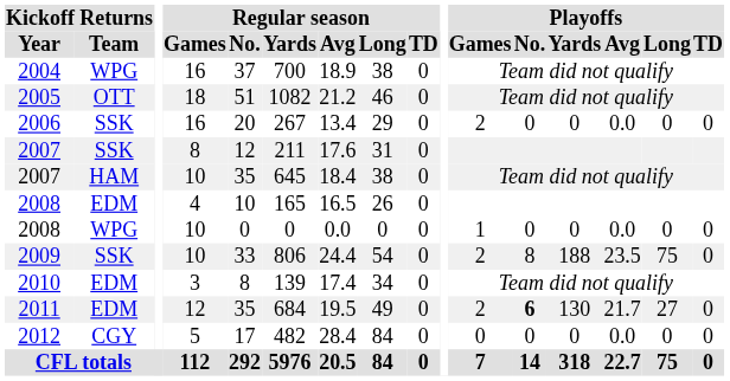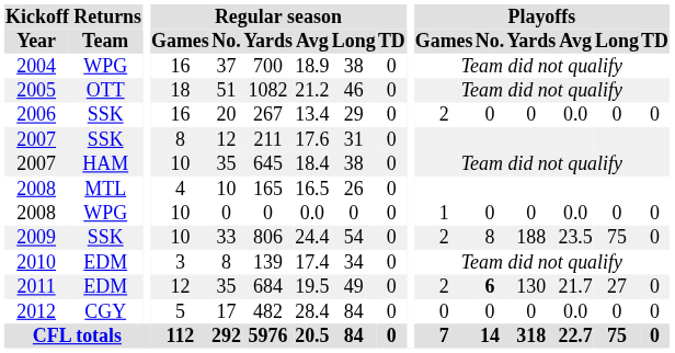 <table BORDER="0" CELLPADDING="1" CELLSPACING="0" width="65%" style="text-align:center">
 <tr bgcolor="#e0e0e0">
 <th colspan="2">Kickoff Returns</th>
 <th rowspan="99" bgcolor="#ffffff"> </th>
 <th colspan="6">Regular season</th>
 <th rowspan="99" bgcolor="#ffffff"> </th>
 <th colspan="6">Playoffs</th>
 </tr>
 <tr bgcolor="#e0e0e0">
 <th>Year</th>
 <th>Team</th>
 <th>Games</th>
 <th>No.</th>
 <th>Yards</th>
 <th>Avg</th>
 <th>Long</th>
 <th>TD</th>
 <th>Games</th>
 <th>No.</th>
 <th>Yards</th>
 <th>Avg</th>
 <th>Long</th>
 <th>TD</th>
 </tr>
 <tr ALIGN="center">
 <td><a href='#'>2004</a></td>
 <td><a href='#'>WPG</a></td>
 <td>16</td>
 <td>37</td>
 <td>700</td>
 <td>18.9</td>
 <td>38</td>
 <td>0</td>
 <td colspan="6"><em>Team did not qualify</em></td>
 </tr>
 <tr ALIGN="center" bgcolor="#f0f0f0">
 <td><a href='#'>2005</a></td>
 <td><a href='#'>OTT</a></td>
 <td>18</td>
 <td>51</td>
 <td>1082</td>
 <td>21.2</td>
 <td>46</td>
 <td>0</td>
 <td colspan="6"><em>Team did not qualify</em></td>
 </tr>
 <tr ALIGN="center">
 <td><a href='#'>2006</a></td>
 <td><a href='#'>SSK</a></td>
 <td>16</td>
 <td>20</td>
 <td>267</td>
 <td>13.4</td>
 <td>29</td>
 <td>0</td>
 <td>2</td>
 <td>0</td>
 <td>0</td>
 <td>0.0</td>
 <td>0</td>
 <td>0</td>
 </tr>
 <tr ALIGN="center" bgcolor="#f0f0f0">
 <td><a href='#'>2007</a></td>
 <td><a href='#'>SSK</a></td>
 <td>8</td>
 <td>12</td>
 <td>211</td>
 <td>17.6</td>
 <td>31</td>
 <td>0</td>
 <td></td>
 <td></td>
 <td></td>
 <td></td>
 <td></td>
 <td></td>
 </tr>
 <tr ALIGN="center" bgcolor="#f0f0f0">
 <td>2007</td>
 <td><a href='#'>HAM</a></td>
 <td>10</td>
 <td>35</td>
 <td>645</td>
 <td>18.4</td>
 <td>38</td>
 <td>0</td>
 <td colspan="6"><em>Team did not qualify</em></td>
 </tr>
 <tr ALIGN="center">
 <td><a href='#'>2008</a></td>
-<td><a href='#'>EDM</a></td>
+<td><a href='#'>MTL</a></td>
 <td>4</td>
 <td>10</td>
 <td>165</td>
 <td>16.5</td>
 <td>26</td>
 <td>0</td>
 <td></td>
 <td></td>
 <td></td>
 <td></td>
 <td></td>
 <td></td>
 </tr>
 <tr ALIGN="center">
 <td>2008</td>
 <td><a href='#'>WPG</a></td>
 <td>10</td>
 <td>0</td>
 <td>0</td>
 <td>0.0</td>
 <td>0</td>
 <td>0</td>
 <td>1</td>
 <td>0</td>
 <td>0</td>
 <td>0.0</td>
 <td>0</td>
 <td>0</td>
 </tr>
 <tr ALIGN="center" bgcolor="#f0f0f0">
 <td><a href='#'>2009</a></td>
 <td><a href='#'>SSK</a></td>
 <td>10</td>
 <td>33</td>
 <td>806</td>
 <td>24.4</td>
 <td>54</td>
 <td>0</td>
 <td>2</td>
 <td>8</td>
 <td>188</td>
 <td>23.5</td>
 <td>75</td>
 <td>0</td>
 </tr>
 <tr ALIGN="center">
 <td><a href='#'>2010</a></td>
 <td><a href='#'>EDM</a></td>
 <td>3</td>
 <td>8</td>
 <td>139</td>
 <td>17.4</td>
 <td>34</td>
 <td>0</td>
 <td colspan="6"><em>Team did not qualify</em></td>
 </tr>
 <tr ALIGN="center" bgcolor="#f0f0f0">
 <td><a href='#'>2011</a></td>
 <td><a href='#'>EDM</a></td>
 <td>12</td>
 <td>35</td>
 <td>684</td>
 <td>19.5</td>
 <td>49</td>
 <td>0</td>
 <td>2</td>
 <td><strong>6</strong></td>
 <td>130</td>
 <td>21.7</td>
 <td>27</td>
 <td>0</td>
 </tr>
 <tr ALIGN="center">
 <td><a href='#'>2012</a></td>
 <td><a href='#'>CGY</a></td>
 <td>5</td>
 <td>17</td>
 <td>482</td>
 <td>28.4</td>
 <td>84</td>
 <td>0</td>
 <td>0</td>
 <td>0</td>
 <td>0</td>
 <td>0.0</td>
 <td>0</td>
 <td>0</td>
 </tr>
 <tr bgcolor="#e0e0e0">
 <th colspan="3"><a href='#'>CFL totals</a></th>
 <th>112</th>
 <th>292</th>
 <th>5976</th>
 <th>20.5</th>
 <th>84</th>
 <th>0</th>
 <th>7</th>
 <th>14</th>
 <th>318</th>
 <th>22.7</th>
 <th>75</th>
 <th>0</th>
 </tr>
 </table>
